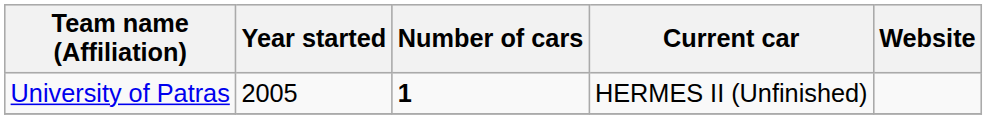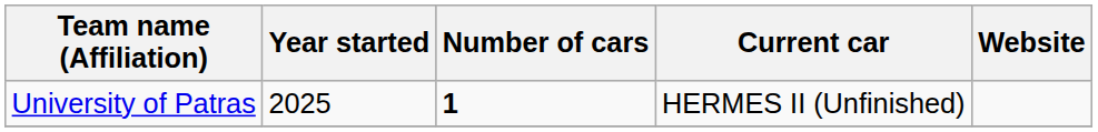 <table class="wikitable">
 <tr>
 <th><strong>Team name<br>(Affiliation)</strong></th>
 <th><strong>Year started</strong></th>
 <th><strong>Number of cars</strong></th>
 <th><strong>Current car</strong></th>
 <th><strong>Website</strong></th>
 </tr>
 <tr>
 <td><a href='#'>University of Patras</a></td>
-<td>2005</td>
+<td>2025</td>
 <td><strong>1</strong></td>
 <td>HERMES II (Unfinished)</td>
 <td></td>
 </tr>
 <tr>
 </tr>
 </table>
